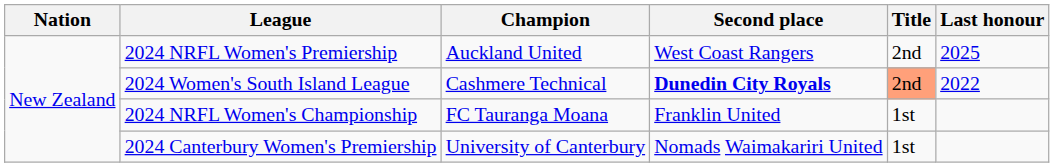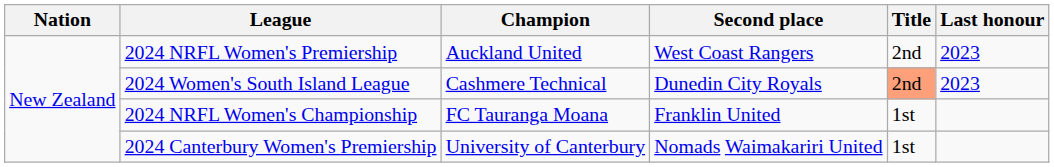 <table class="wikitable sortable">
 <tr>
 <th>Nation</th>
 <th>League</th>
 <th>Champion</th>
 <th>Second place</th>
 <th data-sort-type="number">Title</th>
 <th>Last honour</th>
 </tr>
 <tr>
 <td rowspan=4> <a href='#'>New Zealand</a></td>
 <td><a href='#'>2024 NRFL Women's Premiership</a></td>
 <td><a href='#'>Auckland United</a></td>
 <td><a href='#'>West Coast Rangers</a></td>
 <td>2nd</td>
-<td><a href='#'>2025</a></td>
+<td><a href='#'>2023</a></td>
 </tr>
 <tr>
 <td><a href='#'>2024 Women's South Island League</a></td>
 <td><a href='#'>Cashmere Technical</a></td>
-<td><strong><a href='#'>Dunedin City Royals</a></strong></td>
+<td><a href='#'>Dunedin City Royals</a></td>
 <td style="background: lightsalmon;">2nd</td>
-<td><a href='#'>2022</a></td>
+<td><a href='#'>2023</a></td>
 </tr>
 <tr>
 <td><a href='#'>2024 NRFL Women's Championship</a></td>
 <td><a href='#'>FC Tauranga Moana</a></td>
 <td><a href='#'>Franklin United</a></td>
 <td>1st</td>
 <td></td>
 </tr>
 <tr>
 <td><a href='#'>2024 Canterbury Women's Premiership</a></td>
 <td><a href='#'>University of Canterbury</a></td>
 <td><a href='#'>Nomads</a> <a href='#'>Waimakariri United</a></td>
 <td>1st</td>
 <td></td>
 </tr>
 </table>
